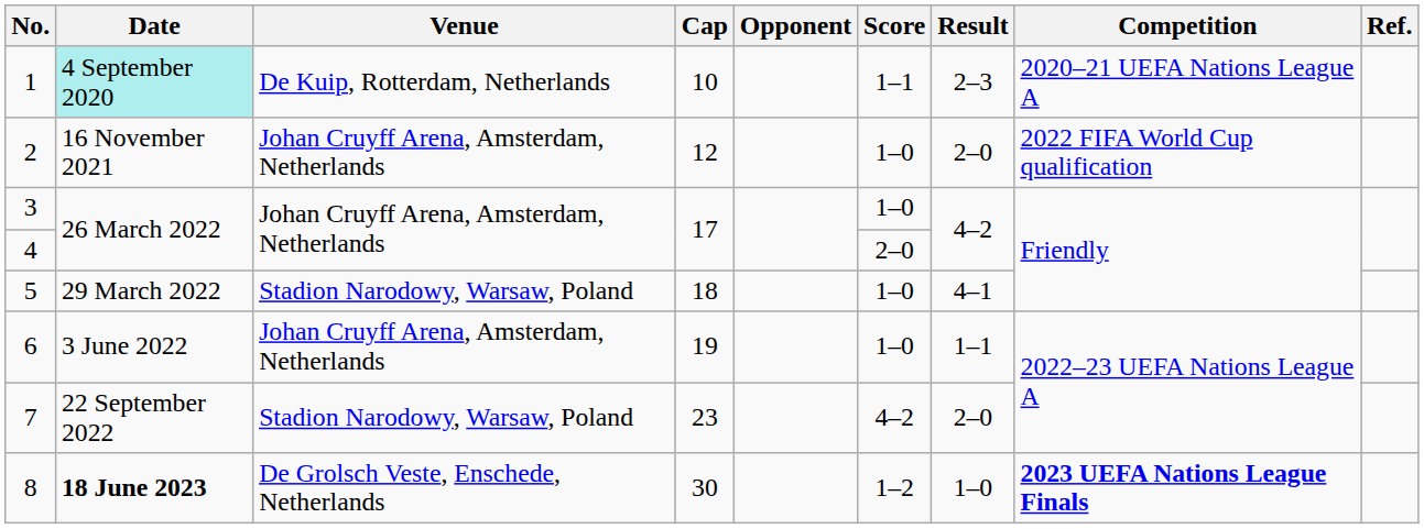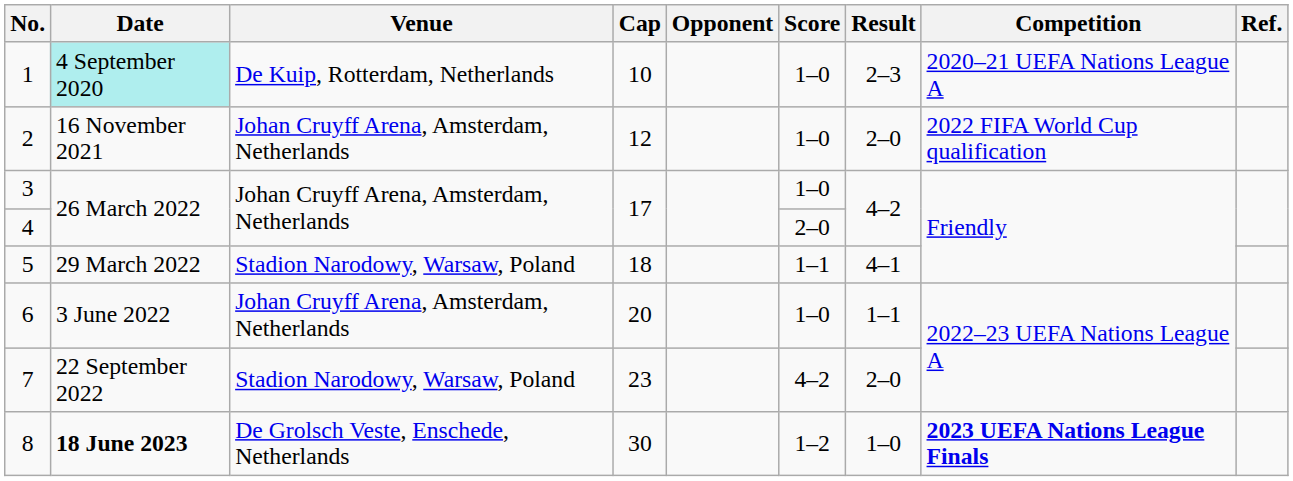 <table class="wikitable">
 <tr>
 <th>No.</th>
 <th>Date</th>
 <th>Venue</th>
 <th>Cap</th>
 <th>Opponent</th>
 <th>Score</th>
 <th>Result</th>
 <th>Competition</th>
 <th>Ref.</th>
 </tr>
 <tr>
 <td align=center>1</td>
 <td style="background: paleturquoise;">4 September 2020</td>
 <td><a href='#'>De Kuip</a>, Rotterdam, Netherlands</td>
 <td align="center">10</td>
 <td></td>
-<td align=center>1–1</td>
+<td align=center>1–0</td>
 <td align="center">2–3</td>
 <td><a href='#'>2020–21 UEFA Nations League A</a></td>
 <td align=center></td>
 </tr>
 <tr>
 <td align=center>2</td>
 <td>16 November 2021</td>
 <td><a href='#'>Johan Cruyff Arena</a>, Amsterdam, Netherlands</td>
 <td align="center">12</td>
 <td></td>
 <td align=center>1–0</td>
 <td align=center>2–0</td>
 <td><a href='#'>2022 FIFA World Cup qualification</a></td>
 <td align=center></td>
 </tr>
 <tr>
 <td align=center>3</td>
 <td rowspan=2>26 March 2022</td>
 <td rowspan=2>Johan Cruyff Arena, Amsterdam, Netherlands</td>
 <td rowspan=2 align="center">17</td>
 <td rowspan=2></td>
 <td align=center>1–0</td>
 <td rowspan=2 align=center>4–2</td>
 <td rowspan=3><a href='#'>Friendly</a></td>
 <td rowspan=2 align=center></td>
 </tr>
 <tr>
 <td align=center>4</td>
 <td align=center>2–0</td>
 </tr>
 <tr>
 <td align=center>5</td>
 <td>29 March 2022</td>
 <td><a href='#'>Stadion Narodowy</a>, <a href='#'>Warsaw</a>, Poland</td>
 <td align="center">18</td>
 <td></td>
-<td align=center>1–0</td>
+<td align=center>1–1</td>
 <td align=center>4–1</td>
 <td align=center></td>
 </tr>
 <tr>
 <td align=center>6</td>
 <td>3 June 2022</td>
 <td><a href='#'>Johan Cruyff Arena</a>, Amsterdam, Netherlands</td>
-<td align="center">19</td>
+<td align="center">20</td>
 <td></td>
 <td align=center>1–0</td>
 <td align=center>1–1</td>
 <td rowspan="2"><a href='#'>2022–23 UEFA Nations League A</a></td>
 <td align=center></td>
 </tr>
 <tr>
 <td align=center>7</td>
 <td>22 September 2022</td>
 <td><a href='#'>Stadion Narodowy</a>, <a href='#'>Warsaw</a>, Poland</td>
 <td align="center">23</td>
 <td></td>
 <td align=center>4–2</td>
 <td align=center>2–0</td>
 <td align=center></td>
 </tr>
 <tr>
 <td align="center">8</td>
 <td><strong>18 June 2023</strong></td>
 <td><a href='#'>De Grolsch Veste</a>, <a href='#'>Enschede</a>, Netherlands</td>
 <td align="center">30</td>
 <td></td>
 <td align="center">1–2</td>
 <td align=center>1–0</td>
 <td><strong><a href='#'>2023 UEFA Nations League Finals</a></strong></td>
 <td align=center></td>
 </tr>
 </table>
